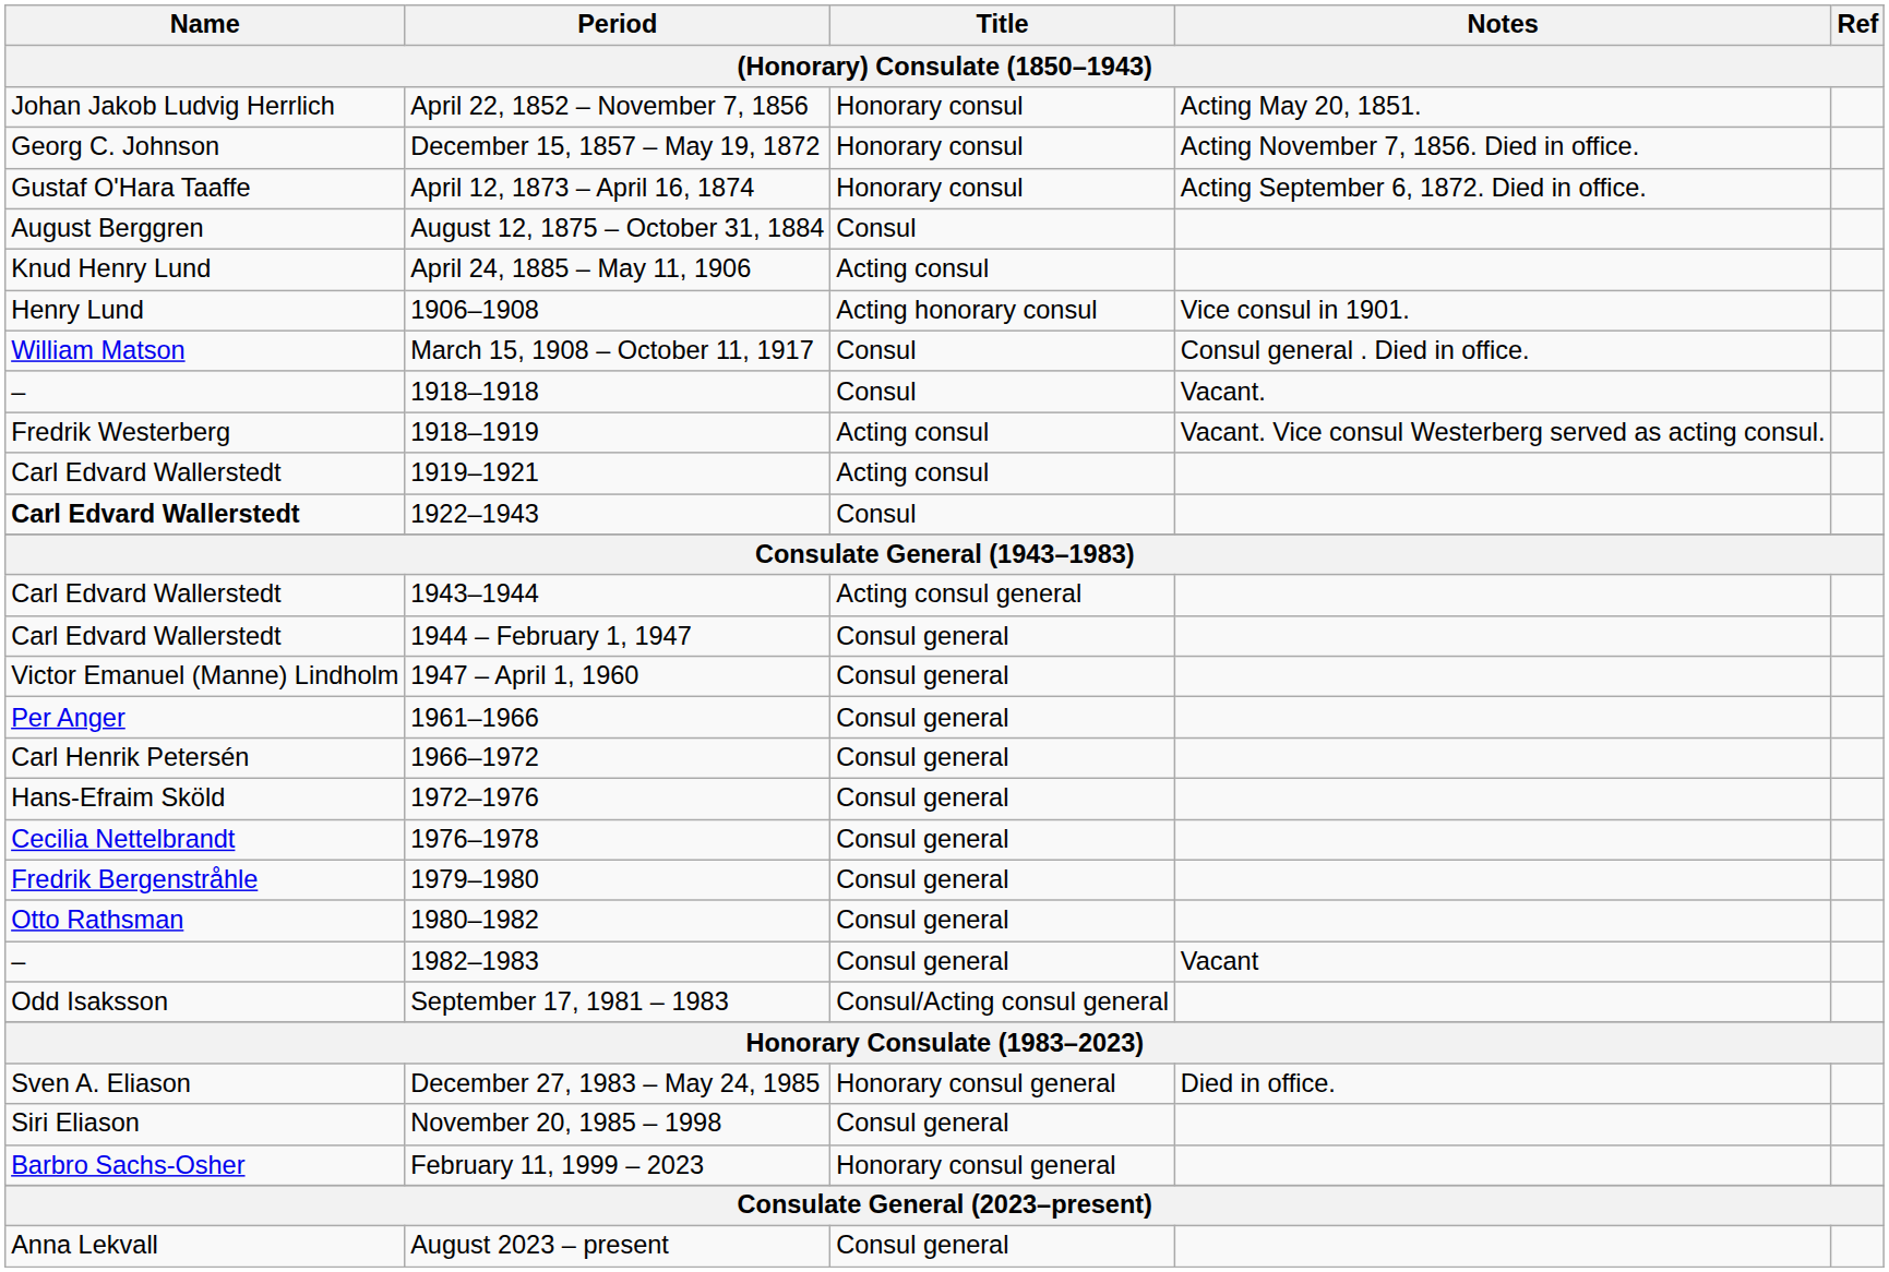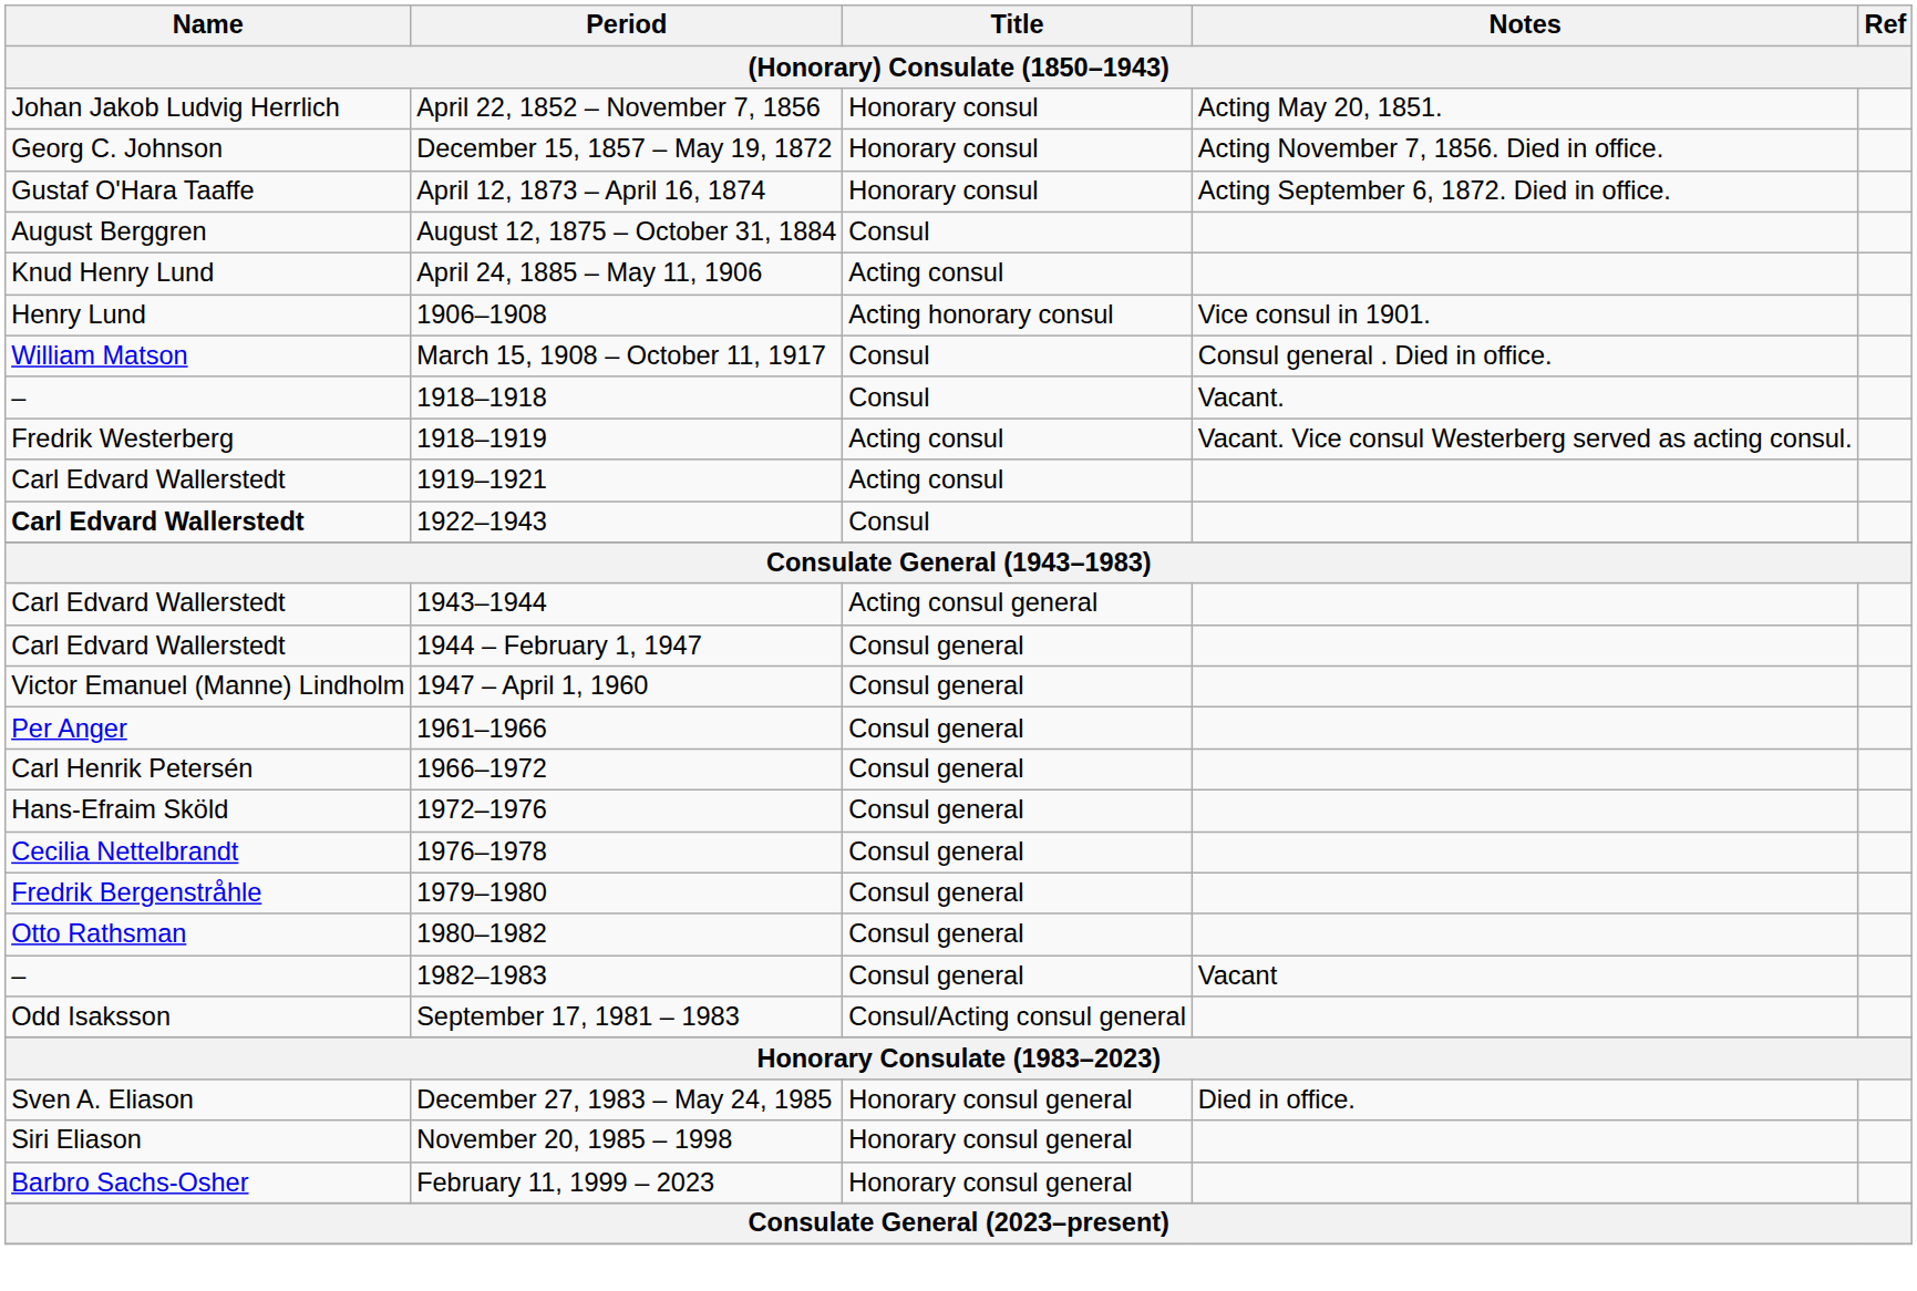 <table class="wikitable">
 <tr>
 <th>Name</th>
 <th>Period</th>
 <th>Title</th>
 <th>Notes</th>
 <th>Ref</th>
 </tr>
 <tr style="text-align:center;">
 <th colspan=5>(Honorary) Consulate (1850–1943)</th>
 </tr>
 <tr>
 <td>Johan Jakob Ludvig Herrlich</td>
 <td>April 22, 1852 – November 7, 1856</td>
 <td>Honorary consul</td>
 <td>Acting May 20, 1851.</td>
 <td></td>
 </tr>
 <tr>
 <td>Georg C. Johnson</td>
 <td>December 15, 1857 – May 19, 1872</td>
 <td>Honorary consul</td>
 <td>Acting November 7, 1856. Died in office.</td>
 <td></td>
 </tr>
 <tr>
 <td>Gustaf O'Hara Taaffe</td>
 <td>April 12, 1873 – April 16, 1874</td>
 <td>Honorary consul</td>
 <td>Acting September 6, 1872. Died in office.</td>
 <td></td>
 </tr>
 <tr>
 <td>August Berggren</td>
 <td>August 12, 1875 – October 31, 1884</td>
 <td>Consul</td>
 <td></td>
 <td></td>
 </tr>
 <tr>
 <td>Knud Henry Lund</td>
 <td>April 24, 1885 – May 11, 1906</td>
 <td>Acting consul</td>
 <td></td>
 <td></td>
 </tr>
 <tr>
 <td>Henry Lund</td>
 <td>1906–1908</td>
 <td>Acting honorary consul</td>
 <td>Vice consul in 1901.</td>
 <td></td>
 </tr>
 <tr>
 <td><a href='#'>William Matson</a></td>
 <td>March 15, 1908 – October 11, 1917</td>
 <td>Consul</td>
 <td>Consul general . Died in office.</td>
 <td></td>
 </tr>
 <tr>
 <td>–</td>
 <td>1918–1918</td>
 <td>Consul</td>
 <td>Vacant.</td>
 <td></td>
 </tr>
 <tr>
 <td>Fredrik Westerberg</td>
 <td>1918–1919</td>
 <td>Acting consul</td>
 <td>Vacant. Vice consul Westerberg served as acting consul.</td>
 <td></td>
 </tr>
 <tr>
 <td>Carl Edvard Wallerstedt</td>
 <td>1919–1921</td>
 <td>Acting consul</td>
 <td></td>
 <td></td>
 </tr>
 <tr>
 <td><strong>Carl Edvard Wallerstedt</strong></td>
 <td>1922–1943</td>
 <td>Consul</td>
 <td></td>
 <td></td>
 </tr>
 <tr>
 </tr>
 <tr style="text-align:center;">
 <th colspan=5>Consulate General (1943–1983)</th>
 </tr>
 <tr>
 <td>Carl Edvard Wallerstedt</td>
 <td>1943–1944</td>
 <td>Acting consul general</td>
 <td></td>
 <td></td>
 </tr>
 <tr>
 <td>Carl Edvard Wallerstedt</td>
 <td>1944 – February 1, 1947</td>
 <td>Consul general</td>
 <td></td>
 <td></td>
 </tr>
 <tr>
 <td>Victor Emanuel (Manne) Lindholm</td>
 <td>1947 – April 1, 1960</td>
 <td>Consul general</td>
 <td></td>
 <td></td>
 </tr>
 <tr>
 <td><a href='#'>Per Anger</a></td>
 <td>1961–1966</td>
 <td>Consul general</td>
 <td></td>
 <td></td>
 </tr>
 <tr>
 <td>Carl Henrik Petersén</td>
 <td>1966–1972</td>
 <td>Consul general</td>
 <td></td>
 <td></td>
 </tr>
 <tr>
 <td>Hans-Efraim Sköld</td>
 <td>1972–1976</td>
 <td>Consul general</td>
 <td></td>
 <td></td>
 </tr>
 <tr>
 <td><a href='#'>Cecilia Nettelbrandt</a></td>
 <td>1976–1978</td>
 <td>Consul general</td>
 <td></td>
 <td></td>
 </tr>
 <tr>
 <td><a href='#'>Fredrik Bergenstråhle</a></td>
 <td>1979–1980</td>
 <td>Consul general</td>
 <td></td>
 <td></td>
 </tr>
 <tr>
 <td><a href='#'>Otto Rathsman</a></td>
 <td>1980–1982</td>
 <td>Consul general</td>
 <td></td>
 <td></td>
 </tr>
 <tr>
 <td>–</td>
 <td>1982–1983</td>
 <td>Consul general</td>
 <td>Vacant</td>
 <td></td>
 </tr>
 <tr>
 <td>Odd Isaksson</td>
 <td>September 17, 1981 – 1983</td>
 <td>Consul/Acting consul general</td>
 <td></td>
 <td></td>
 </tr>
 <tr>
 </tr>
 <tr style="text-align:center;">
 <th colspan=5>Honorary Consulate (1983–2023)</th>
 </tr>
 <tr>
 <td>Sven A. Eliason</td>
 <td>December 27, 1983 – May 24, 1985</td>
 <td>Honorary consul general</td>
 <td>Died in office.</td>
 <td></td>
 </tr>
 <tr>
 <td>Siri Eliason</td>
 <td>November 20, 1985 – 1998</td>
-<td>Consul general</td>
+<td>Honorary consul general</td>
 <td></td>
 <td></td>
 </tr>
 <tr>
 <td><a href='#'>Barbro Sachs-Osher</a></td>
 <td>February 11, 1999 – 2023</td>
 <td>Honorary consul general</td>
 <td></td>
 <td></td>
 </tr>
 <tr>
 </tr>
 <tr style="text-align:center;">
 <th colspan=5>Consulate General (2023–present)</th>
 </tr>
 <tr>
-<td>Anna Lekvall</td>
-<td>August 2023 – present</td>
-<td>Consul general</td>
-<td></td>
-<td></td>
-</tr>
-<tr>
 </tr>
 </table>
